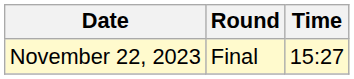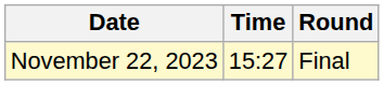 <table class="wikitable">
 <tr>
 <th>Date</th>
+<th>Time</th>
 <th>Round</th>
-<th>Time</th>
 </tr>
 <tr style=background:lemonchiffon>
 <td>November 22, 2023</td>
+<td>15:27</td>
 <td>Final</td>
-<td>15:27</td>
 </tr>
 </table>
